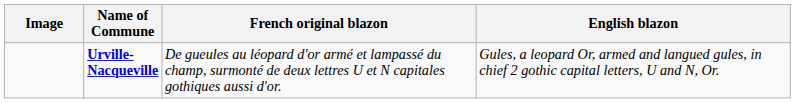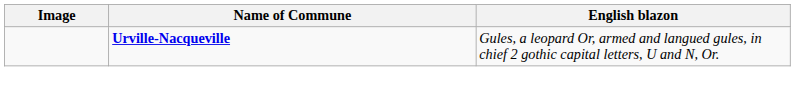 <table class="wikitable" style="width:100%;">
 <tr>
 <th style="width:110px;">Image</th>
 <th>Name of Commune</th>
-<th style="width:40%;">French original blazon</th>
 <th style="width:40%;">English blazon</th>
 </tr>
 <tr valign=top>
 <td align=center></td>
 <td><strong><a href='#'>Urville-Nacqueville</a></strong></td>
-<td><em> De gueules au léopard d'or armé et lampassé du champ, surmonté de deux lettres U et N capitales gothiques aussi d'or.</em> </td>
 <td><em>Gules, a leopard Or, armed and langued gules, in chief 2 gothic capital letters, U and N, Or.</em></td>
 </tr>
 </table>
